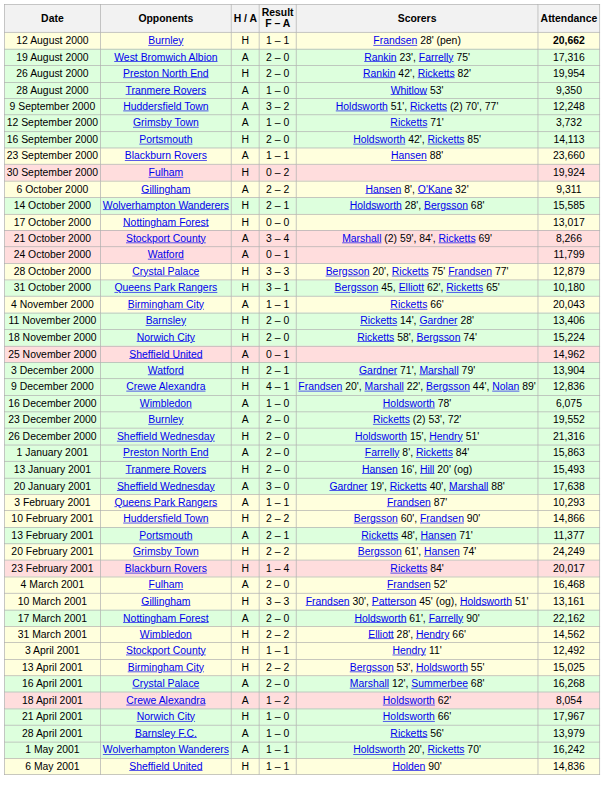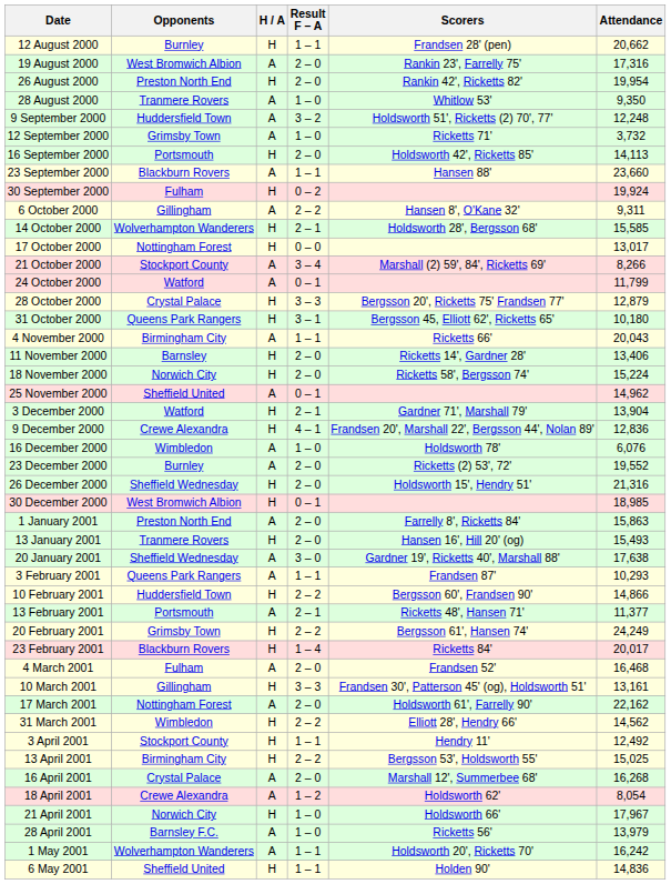 <table class="wikitable" style="text-align:center">
 <tr>
 <th>Date</th>
 <th>Opponents</th>
 <th>H / A</th>
 <th>Result<br>F – A</th>
 <th>Scorers</th>
 <th>Attendance</th>
 </tr>
 <tr bgcolor="#ffffdd">
 <td>12 August 2000</td>
 <td><a href='#'>Burnley</a></td>
 <td>H</td>
 <td>1 – 1</td>
 <td><a href='#'>Frandsen</a> 28' (pen)</td>
-<td><strong>20,662</strong></td>
+<td>20,662</td>
 </tr>
 <tr bgcolor="#ddffdd">
 <td>19 August 2000</td>
 <td><a href='#'>West Bromwich Albion</a></td>
 <td>A</td>
 <td>2 – 0</td>
 <td><a href='#'>Rankin</a> 23', <a href='#'>Farrelly</a> 75'</td>
 <td>17,316</td>
 </tr>
 <tr bgcolor="#ddffdd">
 <td>26 August 2000</td>
 <td><a href='#'>Preston North End</a></td>
 <td>H</td>
 <td>2 – 0</td>
 <td><a href='#'>Rankin</a> 42', <a href='#'>Ricketts</a> 82'</td>
 <td>19,954</td>
 </tr>
 <tr bgcolor="#ddffdd">
 <td>28 August 2000</td>
 <td><a href='#'>Tranmere Rovers</a></td>
 <td>A</td>
 <td>1 – 0</td>
 <td><a href='#'>Whitlow</a> 53'</td>
 <td>9,350</td>
 </tr>
 <tr bgcolor="#ddffdd">
 <td>9 September 2000</td>
 <td><a href='#'>Huddersfield Town</a></td>
 <td>A</td>
 <td>3 – 2</td>
 <td><a href='#'>Holdsworth</a> 51', <a href='#'>Ricketts</a> (2) 70', 77'</td>
 <td>12,248</td>
 </tr>
 <tr bgcolor="#ddffdd">
 <td>12 September 2000</td>
 <td><a href='#'>Grimsby Town</a></td>
 <td>A</td>
 <td>1 – 0</td>
 <td><a href='#'>Ricketts</a> 71'</td>
 <td>3,732</td>
 </tr>
 <tr bgcolor="#ddffdd">
 <td>16 September 2000</td>
 <td><a href='#'>Portsmouth</a></td>
 <td>H</td>
 <td>2 – 0</td>
 <td><a href='#'>Holdsworth</a> 42', <a href='#'>Ricketts</a> 85'</td>
 <td>14,113</td>
 </tr>
 <tr bgcolor="#ffffdd">
 <td>23 September 2000</td>
 <td><a href='#'>Blackburn Rovers</a></td>
 <td>A</td>
 <td>1 – 1</td>
 <td><a href='#'>Hansen</a> 88'</td>
 <td>23,660</td>
 </tr>
 <tr bgcolor="#ffdddd">
 <td>30 September 2000</td>
 <td><a href='#'>Fulham</a></td>
 <td>H</td>
 <td>0 – 2</td>
 <td></td>
 <td>19,924</td>
 </tr>
 <tr bgcolor="#ffffdd">
 <td>6 October 2000</td>
 <td><a href='#'>Gillingham</a></td>
 <td>A</td>
 <td>2 – 2</td>
 <td><a href='#'>Hansen</a> 8', <a href='#'>O'Kane</a> 32'</td>
 <td>9,311</td>
 </tr>
 <tr bgcolor="#ddffdd">
 <td>14 October 2000</td>
 <td><a href='#'>Wolverhampton Wanderers</a></td>
 <td>H</td>
 <td>2 – 1</td>
 <td><a href='#'>Holdsworth</a> 28', <a href='#'>Bergsson</a> 68'</td>
 <td>15,585</td>
 </tr>
 <tr bgcolor="#ffffdd">
 <td>17 October 2000</td>
 <td><a href='#'>Nottingham Forest</a></td>
 <td>H</td>
 <td>0 – 0</td>
 <td></td>
 <td>13,017</td>
 </tr>
 <tr bgcolor="#ffdddd">
 <td>21 October 2000</td>
 <td><a href='#'>Stockport County</a></td>
 <td>A</td>
 <td>3 – 4</td>
 <td><a href='#'>Marshall</a> (2) 59', 84', <a href='#'>Ricketts</a> 69'</td>
 <td>8,266</td>
 </tr>
 <tr bgcolor="#ffdddd">
 <td>24 October 2000</td>
 <td><a href='#'>Watford</a></td>
 <td>A</td>
 <td>0 – 1</td>
 <td></td>
 <td>11,799</td>
 </tr>
 <tr bgcolor="#ffffdd">
 <td>28 October 2000</td>
 <td><a href='#'>Crystal Palace</a></td>
 <td>H</td>
 <td>3 – 3</td>
 <td><a href='#'>Bergsson</a> 20', <a href='#'>Ricketts</a> 75' <a href='#'>Frandsen</a> 77'</td>
 <td>12,879</td>
 </tr>
 <tr bgcolor="#ddffdd">
 <td>31 October 2000</td>
 <td><a href='#'>Queens Park Rangers</a></td>
 <td>H</td>
 <td>3 – 1</td>
 <td><a href='#'>Bergsson</a> 45, <a href='#'>Elliott</a> 62', <a href='#'>Ricketts</a> 65'</td>
 <td>10,180</td>
 </tr>
 <tr bgcolor="#ffffdd">
 <td>4 November 2000</td>
 <td><a href='#'>Birmingham City</a></td>
 <td>A</td>
 <td>1 – 1</td>
 <td><a href='#'>Ricketts</a> 66'</td>
 <td>20,043</td>
 </tr>
 <tr bgcolor="#ddffdd">
 <td>11 November 2000</td>
 <td><a href='#'>Barnsley</a></td>
 <td>H</td>
 <td>2 – 0</td>
 <td><a href='#'>Ricketts</a> 14', <a href='#'>Gardner</a> 28'</td>
 <td>13,406</td>
 </tr>
 <tr bgcolor="#ddffdd">
 <td>18 November 2000</td>
 <td><a href='#'>Norwich City</a></td>
 <td>H</td>
 <td>2 – 0</td>
 <td><a href='#'>Ricketts</a> 58', <a href='#'>Bergsson</a> 74'</td>
 <td>15,224</td>
 </tr>
 <tr bgcolor="#ffdddd">
 <td>25 November 2000</td>
 <td><a href='#'>Sheffield United</a></td>
 <td>A</td>
 <td>0 – 1</td>
 <td></td>
 <td>14,962</td>
 </tr>
 <tr bgcolor="#ddffdd">
 <td>3 December 2000</td>
 <td><a href='#'>Watford</a></td>
 <td>H</td>
 <td>2 – 1</td>
 <td><a href='#'>Gardner</a> 71', <a href='#'>Marshall</a> 79'</td>
 <td>13,904</td>
 </tr>
 <tr bgcolor="#ddffdd">
 <td>9 December 2000</td>
 <td><a href='#'>Crewe Alexandra</a></td>
 <td>H</td>
 <td>4 – 1</td>
 <td><a href='#'>Frandsen</a> 20', <a href='#'>Marshall</a> 22', <a href='#'>Bergsson</a> 44', <a href='#'>Nolan</a> 89'</td>
 <td>12,836</td>
 </tr>
 <tr bgcolor="#ddffdd">
 <td>16 December 2000</td>
 <td><a href='#'>Wimbledon</a></td>
 <td>A</td>
 <td>1 – 0</td>
 <td><a href='#'>Holdsworth</a> 78'</td>
-<td>6,075</td>
+<td>6,076</td>
 </tr>
 <tr bgcolor="#ddffdd">
 <td>23 December 2000</td>
 <td><a href='#'>Burnley</a></td>
 <td>A</td>
 <td>2 – 0</td>
 <td><a href='#'>Ricketts</a> (2) 53', 72'</td>
 <td>19,552</td>
 </tr>
 <tr bgcolor="#ddffdd">
 <td>26 December 2000</td>
 <td><a href='#'>Sheffield Wednesday</a></td>
 <td>H</td>
 <td>2 – 0</td>
 <td><a href='#'>Holdsworth</a> 15', <a href='#'>Hendry</a> 51'</td>
 <td>21,316</td>
+</tr>
+<tr bgcolor="#ffdddd">
+<td>30 December 2000</td>
+<td><a href='#'>West Bromwich Albion</a></td>
+<td>H</td>
+<td>0 – 1</td>
+<td></td>
+<td>18,985</td>
 </tr>
 <tr bgcolor="#ddffdd">
 <td>1 January 2001</td>
 <td><a href='#'>Preston North End</a></td>
 <td>A</td>
 <td>2 – 0</td>
 <td><a href='#'>Farrelly</a> 8', <a href='#'>Ricketts</a> 84'</td>
 <td>15,863</td>
 </tr>
 <tr bgcolor="#ddffdd">
 <td>13 January 2001</td>
 <td><a href='#'>Tranmere Rovers</a></td>
 <td>H</td>
 <td>2 – 0</td>
 <td><a href='#'>Hansen</a> 16', <a href='#'>Hill</a> 20' (og)</td>
 <td>15,493</td>
 </tr>
 <tr bgcolor="#ddffdd">
 <td>20 January 2001</td>
 <td><a href='#'>Sheffield Wednesday</a></td>
 <td>A</td>
 <td>3 – 0</td>
 <td><a href='#'>Gardner</a> 19', <a href='#'>Ricketts</a> 40', <a href='#'>Marshall</a> 88'</td>
 <td>17,638</td>
 </tr>
 <tr bgcolor="#ffffdd">
 <td>3 February 2001</td>
 <td><a href='#'>Queens Park Rangers</a></td>
 <td>A</td>
 <td>1 – 1</td>
 <td><a href='#'>Frandsen</a> 87'</td>
 <td>10,293</td>
 </tr>
 <tr bgcolor="#ffffdd">
 <td>10 February 2001</td>
 <td><a href='#'>Huddersfield Town</a></td>
 <td>H</td>
 <td>2 – 2</td>
 <td><a href='#'>Bergsson</a> 60', <a href='#'>Frandsen</a> 90'</td>
 <td>14,866</td>
 </tr>
 <tr bgcolor="#ddffdd">
 <td>13 February 2001</td>
 <td><a href='#'>Portsmouth</a></td>
 <td>A</td>
 <td>2 – 1</td>
 <td><a href='#'>Ricketts</a> 48', <a href='#'>Hansen</a> 71'</td>
 <td>11,377</td>
 </tr>
 <tr bgcolor="#ffffdd">
 <td>20 February 2001</td>
 <td><a href='#'>Grimsby Town</a></td>
 <td>H</td>
 <td>2 – 2</td>
 <td><a href='#'>Bergsson</a> 61', <a href='#'>Hansen</a> 74'</td>
 <td>24,249</td>
 </tr>
 <tr bgcolor="#ffdddd">
 <td>23 February 2001</td>
 <td><a href='#'>Blackburn Rovers</a></td>
 <td>H</td>
 <td>1 – 4</td>
 <td><a href='#'>Ricketts</a> 84'</td>
 <td>20,017</td>
 </tr>
 <tr bgcolor="#ffffdd">
 <td>4 March 2001</td>
 <td><a href='#'>Fulham</a></td>
 <td>A</td>
 <td>2 – 0</td>
 <td><a href='#'>Frandsen</a> 52'</td>
 <td>16,468</td>
 </tr>
 <tr bgcolor="#ffffdd">
 <td>10 March 2001</td>
 <td><a href='#'>Gillingham</a></td>
 <td>H</td>
 <td>3 – 3</td>
 <td><a href='#'>Frandsen</a> 30', <a href='#'>Patterson</a> 45' (og), <a href='#'>Holdsworth</a> 51'</td>
 <td>13,161</td>
 </tr>
 <tr bgcolor="#ddffdd">
 <td>17 March 2001</td>
 <td><a href='#'>Nottingham Forest</a></td>
 <td>A</td>
 <td>2 – 0</td>
 <td><a href='#'>Holdsworth</a> 61', <a href='#'>Farrelly</a> 90'</td>
 <td>22,162</td>
 </tr>
 <tr bgcolor="#ffffdd">
 <td>31 March 2001</td>
 <td><a href='#'>Wimbledon</a></td>
 <td>H</td>
 <td>2 – 2</td>
 <td><a href='#'>Elliott</a> 28', <a href='#'>Hendry</a> 66'</td>
 <td>14,562</td>
 </tr>
 <tr bgcolor="#ffffdd">
 <td>3 April 2001</td>
 <td><a href='#'>Stockport County</a></td>
 <td>H</td>
 <td>1 – 1</td>
 <td><a href='#'>Hendry</a> 11'</td>
 <td>12,492</td>
 </tr>
 <tr bgcolor="#ffffdd">
 <td>13 April 2001</td>
 <td><a href='#'>Birmingham City</a></td>
 <td>H</td>
 <td>2 – 2</td>
 <td><a href='#'>Bergsson</a> 53', <a href='#'>Holdsworth</a> 55'</td>
 <td>15,025</td>
 </tr>
 <tr bgcolor="#ddffdd">
 <td>16 April 2001</td>
 <td><a href='#'>Crystal Palace</a></td>
 <td>A</td>
 <td>2 – 0</td>
 <td><a href='#'>Marshall</a> 12', <a href='#'>Summerbee</a> 68'</td>
 <td>16,268</td>
 </tr>
 <tr bgcolor="#ffdddd">
 <td>18 April 2001</td>
 <td><a href='#'>Crewe Alexandra</a></td>
 <td>A</td>
 <td>1 – 2</td>
 <td><a href='#'>Holdsworth</a> 62'</td>
 <td>8,054</td>
 </tr>
 <tr bgcolor="#ddffdd">
 <td>21 April 2001</td>
 <td><a href='#'>Norwich City</a></td>
 <td>H</td>
 <td>1 – 0</td>
 <td><a href='#'>Holdsworth</a> 66'</td>
 <td>17,967</td>
 </tr>
 <tr bgcolor="#ddffdd">
 <td>28 April 2001</td>
 <td><a href='#'>Barnsley F.C.</a></td>
 <td>A</td>
 <td>1 – 0</td>
 <td><a href='#'>Ricketts</a> 56'</td>
 <td>13,979</td>
 </tr>
 <tr bgcolor="#ddffdd">
 <td>1 May 2001</td>
 <td><a href='#'>Wolverhampton Wanderers</a></td>
 <td>A</td>
 <td>1 – 1</td>
 <td><a href='#'>Holdsworth</a> 20', <a href='#'>Ricketts</a> 70'</td>
 <td>16,242</td>
 </tr>
 <tr bgcolor="#ffffdd">
 <td>6 May 2001</td>
 <td><a href='#'>Sheffield United</a></td>
 <td>H</td>
 <td>1 – 1</td>
 <td><a href='#'>Holden</a> 90'</td>
 <td>14,836</td>
 </tr>
 </table>
